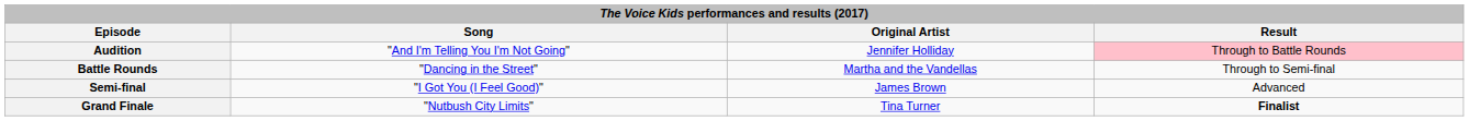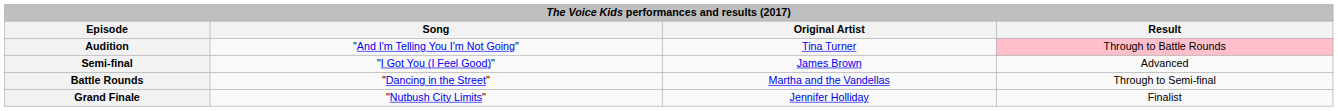 <table class="wikitable collapsible collapsed" style="width:100%; margin:1em auto 1em auto; text-align:center;">
 <tr>
 <th colspan="4" style="background:#BFBFBF;"><em>The Voice Kids</em> performances and results (2017)</th>
 </tr>
 <tr>
 <th scope="col">Episode</th>
 <th scope="col">Song</th>
 <th scope="col">Original Artist</th>
 <th scope="col">Result</th>
 </tr>
 <tr>
 <th>Audition</th>
 <td>"<a href='#'>And I'm Telling You I'm Not Going</a>"</td>
-<td><a href='#'>Jennifer Holliday</a></td>
+<td><a href='#'>Tina Turner</a></td>
 <td style="background: pink;">Through to Battle Rounds</td>
+</tr>
+<tr>
+<th>Semi-final</th>
+<td>"<a href='#'>I Got You (I Feel Good)</a>"</td>
+<td><a href='#'>James Brown</a></td>
+<td>Advanced</td>
 </tr>
 <tr>
 <th>Battle Rounds</th>
 <td>"<a href='#'>Dancing in the Street</a>"</td>
 <td><a href='#'>Martha and the Vandellas</a></td>
 <td>Through to Semi-final</td>
 </tr>
 <tr>
-<th>Semi-final</th>
-<td>"<a href='#'>I Got You (I Feel Good)</a>"</td>
-<td><a href='#'>James Brown</a></td>
-<td>Advanced</td>
-</tr>
-<tr>
 <th>Grand Finale</th>
 <td>"<a href='#'>Nutbush City Limits</a>"</td>
-<td><a href='#'>Tina Turner</a></td>
-<td><strong>Finalist</strong></td>
+<td><a href='#'>Jennifer Holliday</a></td>
+<td>Finalist</td>
 </tr>
 </table>
